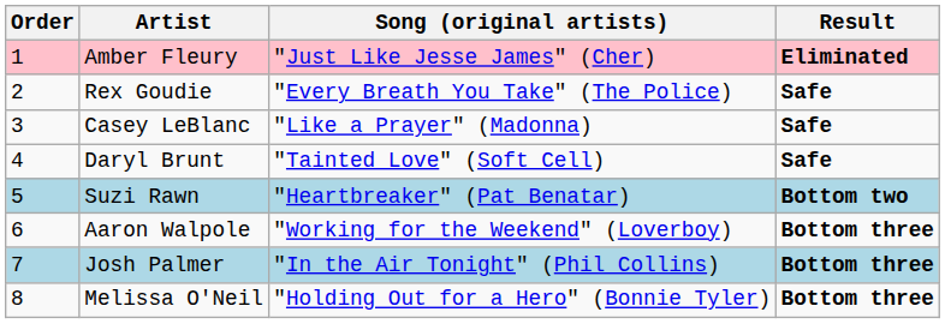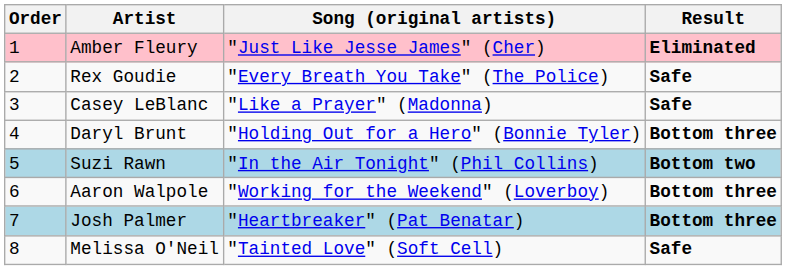 <table class=wikitable>
 <tr>
 <th>Order</th>
 <th>Artist</th>
 <th>Song (original artists)</th>
 <th>Result</th>
 </tr>
 <tr style="background:pink;">
 <td>1</td>
 <td>Amber Fleury</td>
 <td>"<a href='#'>Just Like Jesse James</a>" (<a href='#'>Cher</a>)</td>
 <td><strong>Eliminated</strong></td>
 </tr>
 <tr>
 <td>2</td>
 <td>Rex Goudie</td>
 <td>"<a href='#'>Every Breath You Take</a>" (<a href='#'>The Police</a>)</td>
 <td><strong>Safe</strong></td>
 </tr>
 <tr>
 <td>3</td>
 <td>Casey LeBlanc</td>
 <td>"<a href='#'>Like a Prayer</a>" (<a href='#'>Madonna</a>)</td>
 <td><strong>Safe</strong></td>
 </tr>
 <tr>
 <td>4</td>
 <td>Daryl Brunt</td>
-<td>"<a href='#'>Tainted Love</a>" (<a href='#'>Soft Cell</a>)</td>
-<td><strong>Safe</strong></td>
+<td>"<a href='#'>Holding Out for a Hero</a>" (<a href='#'>Bonnie Tyler</a>)</td>
+<td><strong>Bottom three</strong></td>
 </tr>
 <tr style="background:lightblue;">
 <td>5</td>
 <td>Suzi Rawn</td>
-<td>"<a href='#'>Heartbreaker</a>" (<a href='#'>Pat Benatar</a>)</td>
+<td>"<a href='#'>In the Air Tonight</a>" (<a href='#'>Phil Collins</a>)</td>
 <td><strong>Bottom two</strong></td>
 </tr>
 <tr>
 <td>6</td>
 <td>Aaron Walpole</td>
 <td>"<a href='#'>Working for the Weekend</a>" (<a href='#'>Loverboy</a>)</td>
 <td><strong>Bottom three</strong></td>
 </tr>
 <tr style="background:lightblue;">
 <td>7</td>
 <td>Josh Palmer</td>
-<td>"<a href='#'>In the Air Tonight</a>" (<a href='#'>Phil Collins</a>)</td>
+<td>"<a href='#'>Heartbreaker</a>" (<a href='#'>Pat Benatar</a>)</td>
 <td><strong>Bottom three</strong></td>
 </tr>
 <tr>
 <td>8</td>
 <td>Melissa O'Neil</td>
-<td>"<a href='#'>Holding Out for a Hero</a>" (<a href='#'>Bonnie Tyler</a>)</td>
-<td><strong>Bottom three</strong></td>
+<td>"<a href='#'>Tainted Love</a>" (<a href='#'>Soft Cell</a>)</td>
+<td><strong>Safe</strong></td>
 </tr>
 </table>
